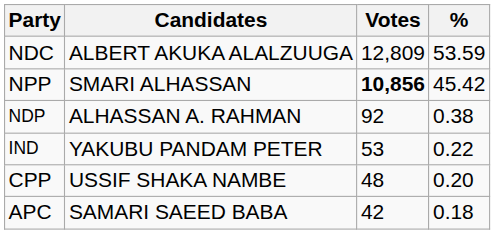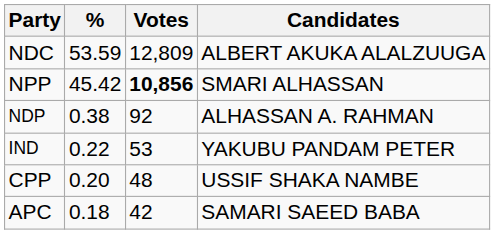 <table class="wikitable">
 <tr>
 <th><strong><big>Party</big></strong></th>
+<th><strong><big>%</big></strong></th>
+<th><strong><big>Votes</big></strong></th>
 <th><strong><big>Candidates</big></strong></th>
-<th><strong><big>Votes</big></strong></th>
-<th><strong><big>%</big></strong></th>
 </tr>
 <tr>
 <td><big>NDC</big></td>
+<td><big>53.59</big></td>
+<td><big>12,809</big></td>
 <td><big>ALBERT AKUKA ALALZUUGA</big></td>
-<td><big>12,809</big></td>
-<td><big>53.59</big></td>
 </tr>
 <tr>
 <td><big>NPP</big></td>
+<td><big>45.42</big></td>
+<td><strong><big>10,856</big></strong></td>
 <td><big>SMARI ALHASSAN</big></td>
-<td><strong><big>10,856</big></strong></td>
-<td><big>45.42</big></td>
 </tr>
 <tr>
 <td>NDP</td>
+<td><big>0.38</big></td>
+<td><big>92</big></td>
 <td><big>ALHASSAN A. RAHMAN</big></td>
-<td><big>92</big></td>
-<td><big>0.38</big></td>
 </tr>
 <tr>
 <td>IND</td>
+<td><big>0.22</big></td>
+<td><big>53</big></td>
 <td><big>YAKUBU PANDAM PETER</big></td>
-<td><big>53</big></td>
-<td><big>0.22</big></td>
 </tr>
 <tr>
 <td><big>CPP</big></td>
+<td><big>0.20</big></td>
+<td><big>48</big></td>
 <td><big>USSIF SHAKA NAMBE</big></td>
-<td><big>48</big></td>
-<td><big>0.20</big></td>
 </tr>
 <tr>
 <td><big>APC</big></td>
+<td><big>0.18</big></td>
+<td><big>42</big></td>
 <td><big>SAMARI SAEED BABA</big></td>
-<td><big>42</big></td>
-<td><big>0.18</big></td>
 </tr>
 </table>
